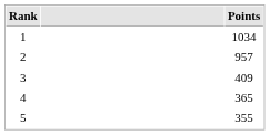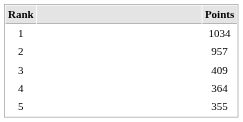 <table cellspacing="1" cellpadding="3" style="border:1px solid #AAAAAA;font-size:86%">
 <tr bgcolor="#E4E4E4">
 <th style="border-bottom:1px solid #AAAAAA" width=10>Rank</th>
 <th style="border-bottom:1px solid #AAAAAA" width=200></th>
 <th style="border-bottom:1px solid #AAAAAA" width=20>Points</th>
 </tr>
 <tr>
 <td style="text-align:center;">1</td>
 <td></td>
 <td align=center>1034</td>
 </tr>
 <tr>
 <td style="text-align:center;">2</td>
 <td></td>
 <td align=center>957</td>
 </tr>
 <tr>
 <td style="text-align:center;">3</td>
 <td></td>
 <td align=center>409</td>
 </tr>
 <tr>
 <td style="text-align:center;">4</td>
 <td></td>
-<td align=center>365</td>
+<td align=center>364</td>
 </tr>
 <tr>
 <td style="text-align:center;">5</td>
 <td></td>
 <td align=center>355</td>
 </tr>
 </table>
